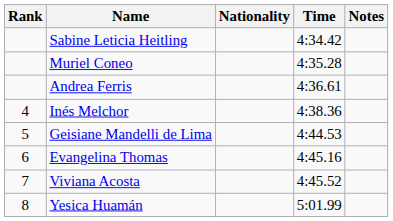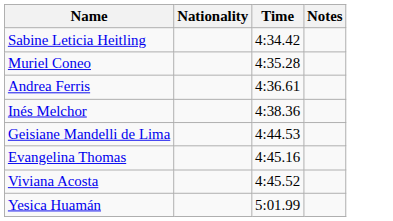 <table class="wikitable sortable" style="text-align:center">
 <tr>
-<th>Rank</th>
 <th>Name</th>
 <th>Nationality</th>
 <th>Time</th>
 <th>Notes</th>
 </tr>
 <tr>
-<td align=center></td>
 <td align=left><a href='#'>Sabine Leticia Heitling</a></td>
 <td align=left></td>
 <td>4:34.42</td>
 <td></td>
 </tr>
 <tr>
-<td align=center></td>
 <td align=left><a href='#'>Muriel Coneo</a></td>
 <td align=left></td>
 <td>4:35.28</td>
 <td></td>
 </tr>
 <tr>
-<td align=center></td>
 <td align=left><a href='#'>Andrea Ferris</a></td>
 <td align=left></td>
 <td>4:36.61</td>
 <td></td>
 </tr>
 <tr>
-<td align=center>4</td>
 <td align=left><a href='#'>Inés Melchor</a></td>
 <td align=left></td>
 <td>4:38.36</td>
 <td></td>
 </tr>
 <tr>
-<td align=center>5</td>
 <td align=left><a href='#'>Geisiane Mandelli de Lima</a></td>
 <td align=left></td>
 <td>4:44.53</td>
 <td></td>
 </tr>
 <tr>
-<td align=center>6</td>
 <td align=left><a href='#'>Evangelina Thomas</a></td>
 <td align=left></td>
 <td>4:45.16</td>
 <td></td>
 </tr>
 <tr>
-<td align=center>7</td>
 <td align=left><a href='#'>Viviana Acosta</a></td>
 <td align=left></td>
 <td>4:45.52</td>
 <td></td>
 </tr>
 <tr>
-<td align=center>8</td>
 <td align=left><a href='#'>Yesica Huamán</a></td>
 <td align=left></td>
 <td>5:01.99</td>
 <td></td>
 </tr>
 </table>
